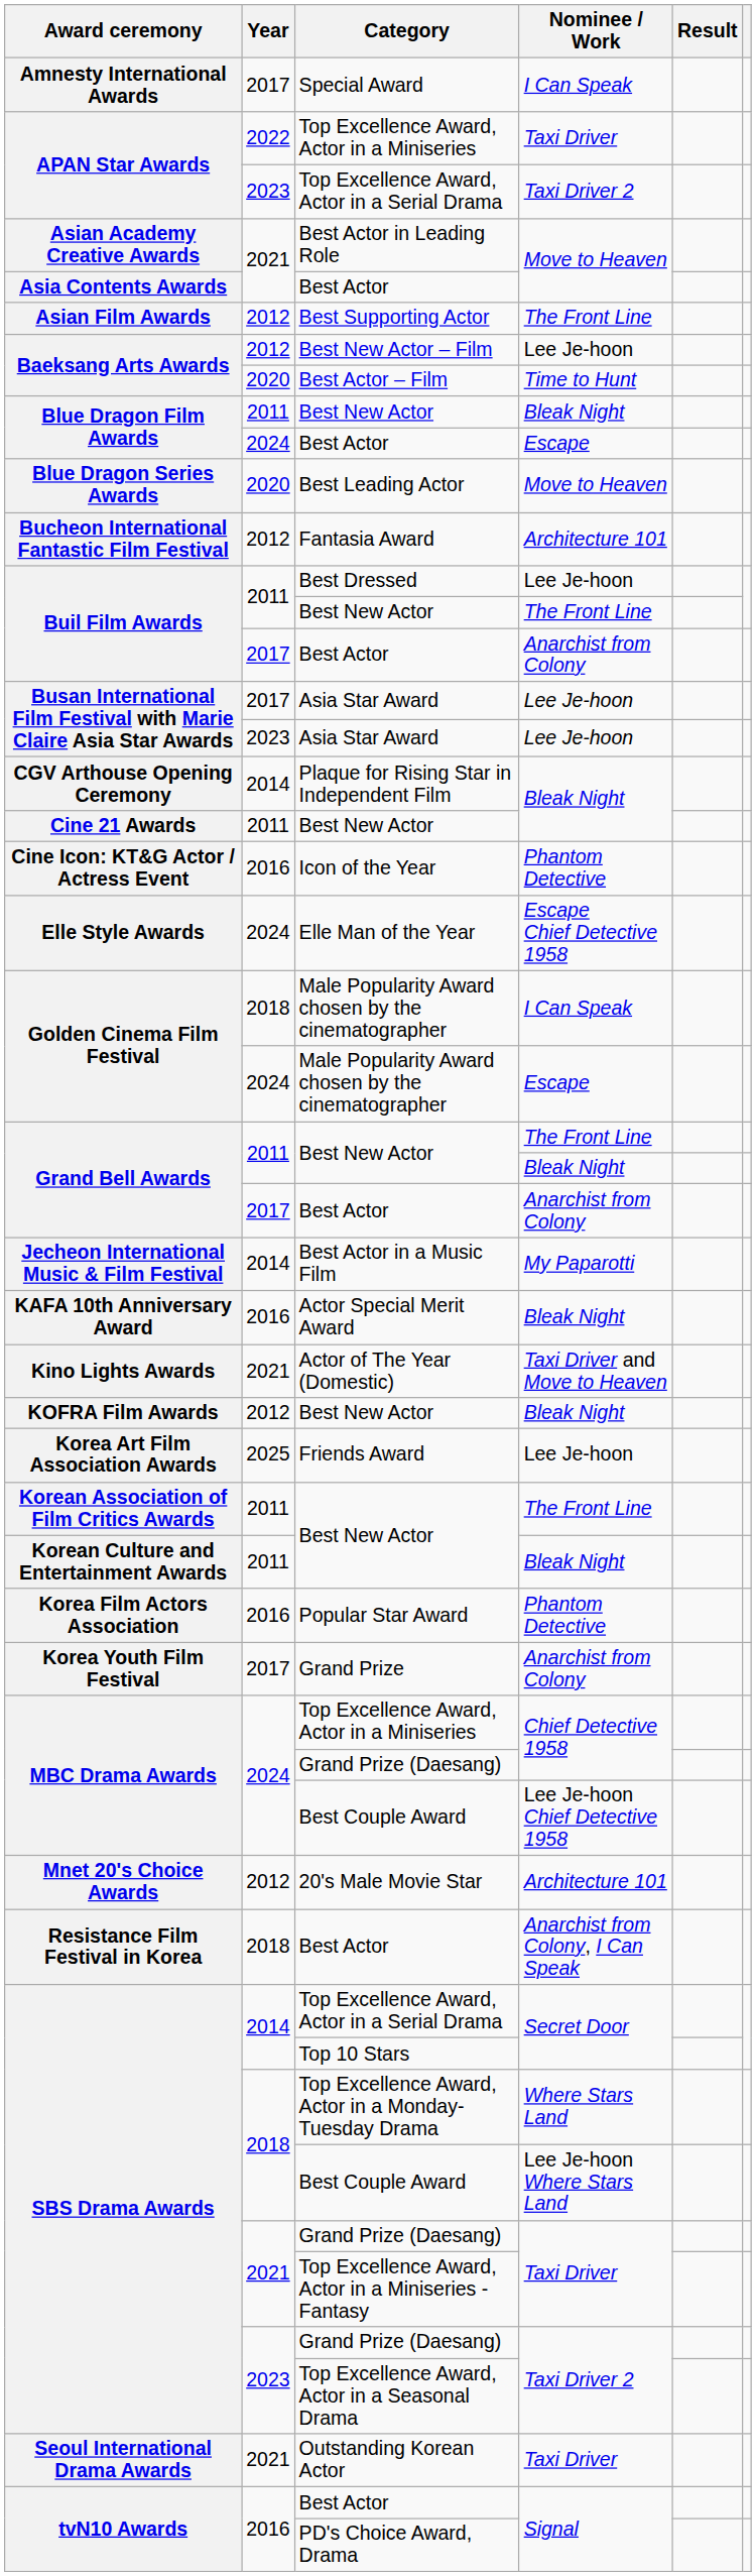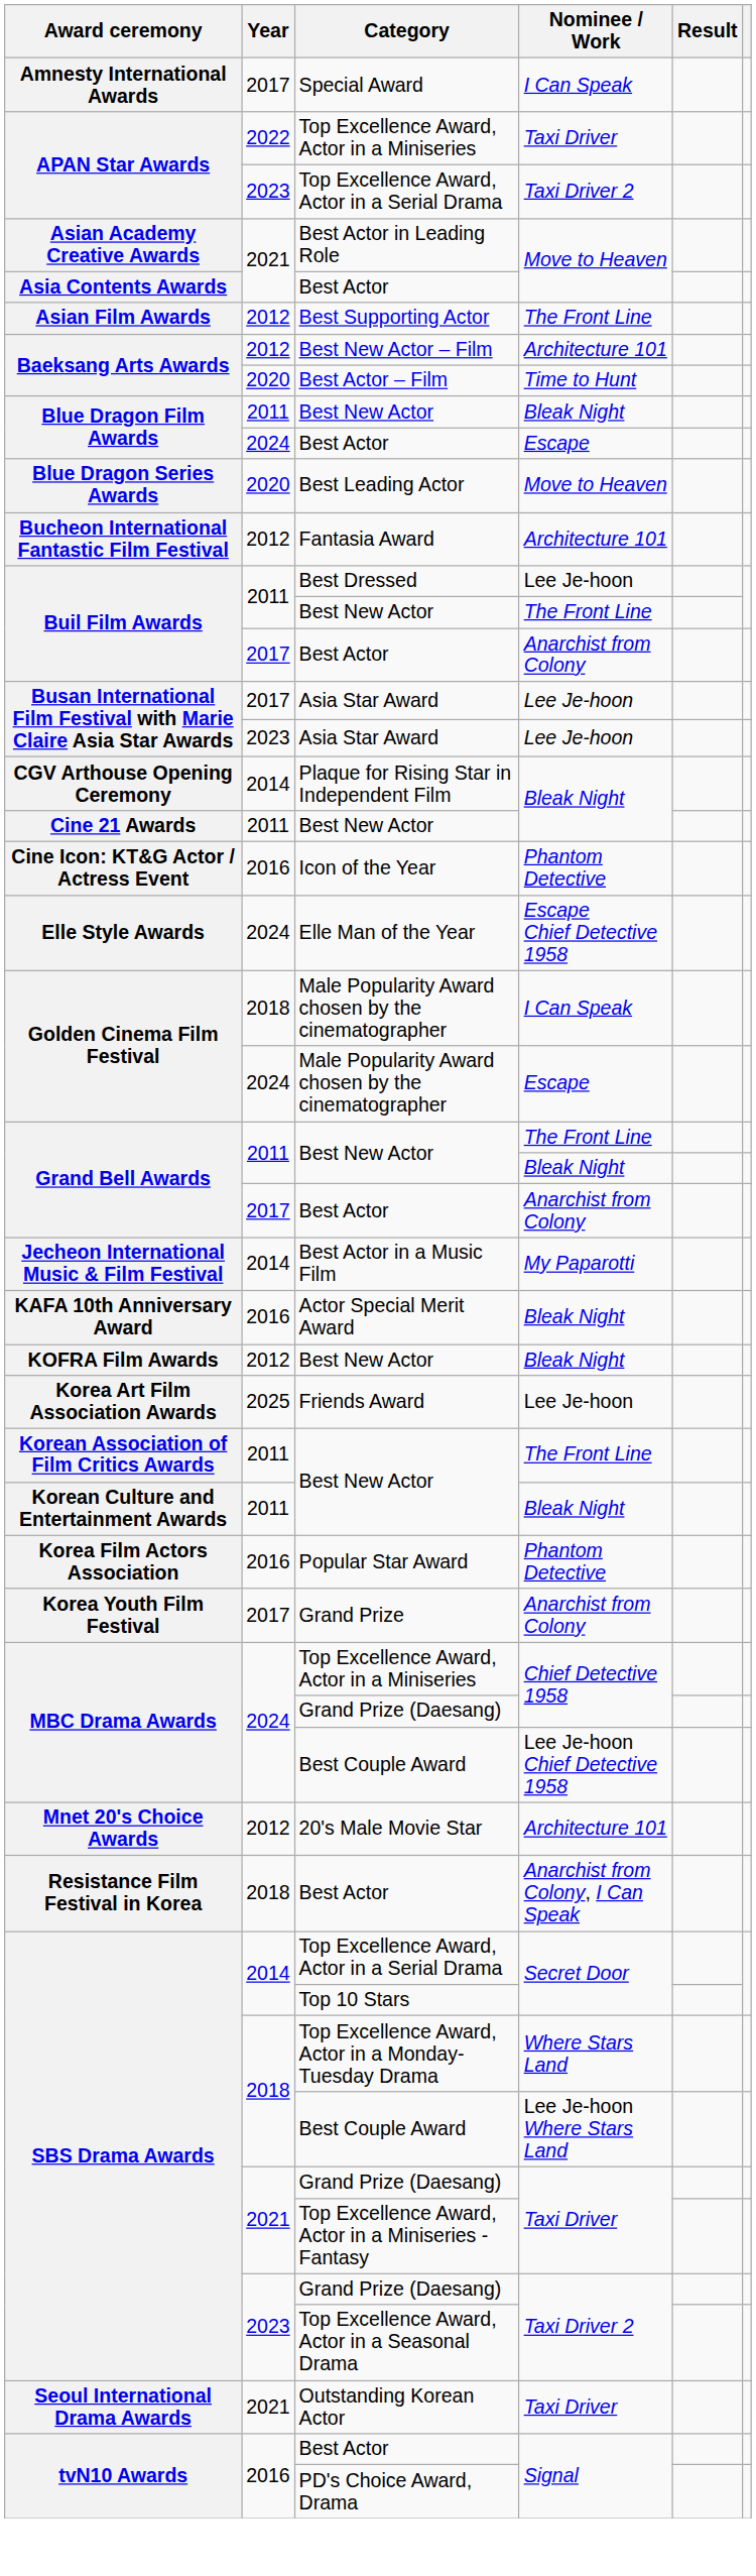 <table class="wikitable plainrowheaders sortable">
 <tr>
 <th scope="col">Award ceremony</th>
 <th scope="col">Year</th>
 <th scope="col">Category</th>
 <th scope="col">Nominee / Work</th>
 <th scope="col">Result</th>
 <th scope="col" class="unsortable"></th>
 </tr>
 <tr>
 <th scope="row">Amnesty International Awards</th>
 <td style="text-align:center">2017</td>
 <td>Special Award</td>
 <td><em><a href='#'>I Can Speak</a></em></td>
 <td></td>
 <td style="text-align:center"></td>
 </tr>
 <tr>
 <th rowspan="2" scope="row"><a href='#'>APAN Star Awards</a></th>
 <td style="text-align:center"><a href='#'>2022</a></td>
 <td>Top Excellence Award, Actor in a Miniseries</td>
 <td><em><a href='#'>Taxi Driver</a></em></td>
 <td></td>
 <td style="text-align:center"></td>
 </tr>
 <tr>
 <td style="text-align:center"><a href='#'>2023</a></td>
 <td>Top Excellence Award, Actor in a Serial Drama</td>
 <td><a href='#'><em>Taxi Driver 2</em></a></td>
 <td></td>
 <td style="text-align:center"></td>
 </tr>
 <tr>
 <th scope="row"><a href='#'>Asian Academy Creative Awards</a></th>
 <td rowspan="2" style="text-align:center">2021</td>
 <td>Best Actor in Leading Role</td>
 <td rowspan="2"><em><a href='#'>Move to Heaven</a></em></td>
 <td></td>
 <td style="text-align:center"></td>
 </tr>
 <tr>
 <th scope="row"><a href='#'>Asia Contents Awards</a></th>
 <td>Best Actor</td>
 <td></td>
 <td style="text-align:center"></td>
 </tr>
 <tr>
 <th scope="row"><a href='#'>Asian Film Awards</a></th>
 <td style="text-align:center"><a href='#'>2012</a></td>
 <td><a href='#'>Best Supporting Actor</a></td>
 <td><em><a href='#'>The Front Line</a></em></td>
 <td></td>
 <td style="text-align:center"></td>
 </tr>
 <tr>
 <th scope="row"  rowspan="2"><a href='#'>Baeksang Arts Awards</a></th>
 <td style="text-align:center"><a href='#'>2012</a></td>
 <td><a href='#'>Best New Actor – Film</a></td>
-<td>Lee Je-hoon</td>
+<td><em><a href='#'>Architecture 101</a></em></td>
 <td></td>
 <td style="text-align:center"></td>
 </tr>
 <tr>
 <td style="text-align:center"><a href='#'>2020</a></td>
 <td><a href='#'>Best Actor – Film</a></td>
 <td><em><a href='#'>Time to Hunt</a></em></td>
 <td></td>
 <td style="text-align:center"></td>
 </tr>
 <tr>
 <th scope="row" rowspan="2"><a href='#'>Blue Dragon Film Awards</a></th>
 <td style="text-align:center"><a href='#'>2011</a></td>
 <td><a href='#'>Best New Actor</a></td>
 <td><em><a href='#'>Bleak Night</a></em></td>
 <td></td>
 <td style="text-align:center"></td>
 </tr>
 <tr>
 <td style="text-align:center"><a href='#'>2024</a></td>
 <td>Best Actor</td>
 <td><a href='#'><em>Escape</em></a></td>
 <td></td>
 <td style="text-align:center"></td>
 </tr>
 <tr>
 <th scope="row"><a href='#'>Blue Dragon Series Awards</a></th>
 <td style="text-align:center"><a href='#'>2020</a></td>
 <td>Best Leading Actor</td>
 <td><em><a href='#'>Move to Heaven</a></em></td>
 <td></td>
 <td style="text-align:center"></td>
 </tr>
 <tr>
 <th scope="row"><a href='#'>Bucheon International Fantastic Film Festival</a></th>
 <td style="text-align:center">2012</td>
 <td>Fantasia Award</td>
 <td><em><a href='#'>Architecture 101</a></em></td>
 <td></td>
 <td style="text-align:center"></td>
 </tr>
 <tr>
 <th scope="row" rowspan="3"><a href='#'>Buil Film Awards</a></th>
 <td rowspan="2" style="text-align:center">2011</td>
 <td>Best Dressed</td>
 <td>Lee Je-hoon</td>
 <td></td>
 <td rowspan="2" style="text-align:center"></td>
 </tr>
 <tr>
 <td>Best New Actor</td>
 <td><em><a href='#'>The Front Line</a></em></td>
 <td></td>
 </tr>
 <tr>
 <td style="text-align:center"><a href='#'>2017</a></td>
 <td>Best Actor</td>
 <td><em><a href='#'>Anarchist from Colony</a></em></td>
 <td></td>
 <td style="text-align:center"></td>
 </tr>
 <tr>
 <th scope="row" rowspan="2"><a href='#'>Busan International Film Festival</a> with <a href='#'>Marie Claire</a> Asia Star Awards</th>
 <td style="text-align:center">2017</td>
 <td>Asia Star Award</td>
 <td><em>Lee Je-hoon</em></td>
 <td></td>
 <td style="text-align:center"></td>
 </tr>
 <tr>
 <td style="text-align:center">2023</td>
 <td>Asia Star Award</td>
 <td><em>Lee Je-hoon</em></td>
 <td></td>
 <td style="text-align:center"></td>
 </tr>
 <tr>
 <th scope="row">CGV Arthouse Opening Ceremony</th>
 <td style="text-align:center">2014</td>
 <td>Plaque for Rising Star in Independent Film</td>
 <td rowspan="2"><em><a href='#'>Bleak Night</a></em></td>
 <td></td>
 <td style="text-align:center"></td>
 </tr>
 <tr>
 <th scope="row"><a href='#'>Cine 21</a> Awards</th>
 <td style="text-align:center">2011</td>
 <td>Best New Actor</td>
 <td></td>
 <td style="text-align:center"></td>
 </tr>
 <tr>
 <th scope="row">Cine Icon: KT&G Actor / Actress Event</th>
 <td style="text-align:center">2016</td>
 <td>Icon of the Year</td>
 <td><em><a href='#'>Phantom Detective</a></em></td>
 <td></td>
 <td style="text-align:center"></td>
 </tr>
 <tr>
 <th scope="row">Elle Style Awards</th>
 <td style="text-align:center">2024</td>
 <td>Elle Man of the Year</td>
 <td><em><a href='#'>Escape</a></em><br><em><a href='#'>Chief Detective 1958</a></em></td>
 <td></td>
 <td style="text-align:center"></td>
 </tr>
 <tr>
 <th scope="row" rowspan="2">Golden Cinema Film Festival</th>
 <td style="text-align:center">2018</td>
 <td>Male Popularity Award chosen by the cinematographer</td>
 <td><em><a href='#'>I Can Speak</a></em></td>
 <td></td>
 <td style="text-align:center"></td>
 </tr>
 <tr>
 <td style="text-align:center">2024</td>
 <td>Male Popularity Award chosen by the cinematographer</td>
 <td><a href='#'><em>Escape</em></a></td>
 <td></td>
 <td style="text-align:center"></td>
 </tr>
 <tr>
 <th scope="row" rowspan="3"><a href='#'>Grand Bell Awards</a></th>
 <td rowspan="2" style="text-align:center"><a href='#'>2011</a></td>
 <td rowspan="2">Best New Actor</td>
 <td><em><a href='#'>The Front Line</a></em></td>
 <td></td>
 <td style="text-align:center"></td>
 </tr>
 <tr>
 <td><em><a href='#'>Bleak Night</a></em></td>
 <td></td>
 <td style="text-align:center"></td>
 </tr>
 <tr>
 <td style="text-align:center"><a href='#'>2017</a></td>
 <td>Best Actor</td>
 <td><em><a href='#'>Anarchist from Colony</a></em></td>
 <td></td>
 <td style="text-align:center"></td>
 </tr>
 <tr>
 <th scope="row"><a href='#'>Jecheon International Music & Film Festival</a></th>
 <td style="text-align:center">2014</td>
 <td>Best Actor in a Music Film</td>
 <td><em><a href='#'>My Paparotti</a></em></td>
 <td></td>
 <td style="text-align:center"></td>
 </tr>
 <tr>
 <th scope="row">KAFA 10th Anniversary Award</th>
 <td style="text-align:center">2016</td>
 <td>Actor Special Merit Award</td>
 <td><em><a href='#'>Bleak Night</a></em></td>
 <td></td>
 <td style="text-align:center"></td>
 </tr>
 <tr>
-<th scope="row">Kino Lights Awards</th>
-<td style="text-align:center">2021</td>
-<td>Actor of The Year (Domestic)</td>
-<td><em><a href='#'>Taxi Driver</a></em> and <em><a href='#'>Move to Heaven</a></em></td>
-<td></td>
-<td style="text-align:center"></td>
-</tr>
-<tr>
 <th scope="row">KOFRA Film Awards</th>
 <td style="text-align:center">2012</td>
 <td>Best New Actor</td>
 <td><em><a href='#'>Bleak Night</a></em></td>
 <td></td>
 <td style="text-align:center"></td>
 </tr>
 <tr>
 <th scope="row">Korea Art Film Association Awards</th>
 <td style="text-align:center">2025</td>
 <td>Friends Award</td>
 <td>Lee Je-hoon</td>
 <td></td>
 <td style="text-align:center"></td>
 </tr>
 <tr>
 <th scope="row"><a href='#'>Korean Association of Film Critics Awards</a></th>
 <td style="text-align:center">2011</td>
 <td rowspan="2">Best New Actor</td>
 <td><em><a href='#'>The Front Line</a></em></td>
 <td></td>
 <td style="text-align:center"></td>
 </tr>
 <tr>
 <th scope="row">Korean Culture and Entertainment Awards</th>
 <td style="text-align:center">2011</td>
 <td><em><a href='#'>Bleak Night</a></em></td>
 <td></td>
 <td style="text-align:center"></td>
 </tr>
 <tr>
 <th scope="row">Korea Film Actors Association</th>
 <td style="text-align:center">2016</td>
 <td>Popular Star Award</td>
 <td><em><a href='#'>Phantom Detective</a></em></td>
 <td></td>
 <td style="text-align:center"></td>
 </tr>
 <tr>
 <th scope="row">Korea Youth Film Festival</th>
 <td style="text-align:center">2017</td>
 <td>Grand Prize</td>
 <td><em><a href='#'>Anarchist from Colony</a></em></td>
 <td></td>
 <td style="text-align:center"></td>
 </tr>
 <tr>
 <th scope="row" rowspan="3"><a href='#'>MBC Drama Awards</a></th>
 <td rowspan="3" style="text-align:center"><a href='#'>2024</a></td>
 <td>Top Excellence Award, Actor in a Miniseries</td>
 <td rowspan="2"><em><a href='#'>Chief Detective 1958</a></em></td>
 <td></td>
 <td style="text-align:center"></td>
 </tr>
 <tr>
 <td>Grand Prize (Daesang)</td>
 <td></td>
 <td style="text-align:center"></td>
 </tr>
 <tr>
 <td>Best Couple Award</td>
 <td>Lee Je-hoon <br><em><a href='#'>Chief Detective 1958</a></em></td>
 <td></td>
 <td style="text-align:center"></td>
 </tr>
 <tr>
 <th scope="row"><a href='#'>Mnet 20's Choice Awards</a></th>
 <td style="text-align:center">2012</td>
 <td>20's Male Movie Star</td>
 <td><em><a href='#'>Architecture 101</a></em></td>
 <td></td>
 <td style="text-align:center"></td>
 </tr>
 <tr>
 <th scope="row">Resistance Film Festival in Korea</th>
 <td style="text-align:center">2018</td>
 <td>Best Actor</td>
 <td><em><a href='#'>Anarchist from Colony</a></em>, <em><a href='#'>I Can Speak</a></em></td>
 <td></td>
 <td style="text-align:center"></td>
 </tr>
 <tr>
 <th scope="row"  rowspan="8"><a href='#'>SBS Drama Awards</a></th>
 <td rowspan="2" style="text-align:center"><a href='#'>2014</a></td>
 <td>Top Excellence Award, Actor in a Serial Drama</td>
 <td rowspan="2"><em><a href='#'>Secret Door</a></em></td>
 <td></td>
 <td rowspan="2" style="text-align:center"></td>
 </tr>
 <tr>
 <td>Top 10 Stars</td>
 <td></td>
 </tr>
 <tr>
 <td rowspan="2" style="text-align:center"><a href='#'>2018</a></td>
 <td>Top Excellence Award, Actor in a Monday-Tuesday Drama</td>
 <td><em><a href='#'>Where Stars Land</a></em></td>
 <td></td>
 <td style="text-align:center"></td>
 </tr>
 <tr>
 <td>Best Couple Award</td>
 <td>Lee Je-hoon <br> <em><a href='#'>Where Stars Land</a></em></td>
 <td></td>
 <td style="text-align:center"></td>
 </tr>
 <tr>
 <td rowspan="2" style="text-align:center"><a href='#'>2021</a></td>
 <td>Grand Prize (Daesang)</td>
 <td rowspan="2"><em><a href='#'>Taxi Driver</a></em></td>
 <td></td>
 <td style="text-align:center"></td>
 </tr>
 <tr>
 <td>Top Excellence Award, Actor in a Miniseries - Fantasy</td>
 <td></td>
 <td style="text-align:center"></td>
 </tr>
 <tr>
 <td rowspan="2" style="text-align:center"><a href='#'>2023</a></td>
 <td>Grand Prize (Daesang)</td>
 <td rowspan="2"><em><a href='#'>Taxi Driver 2</a></em></td>
 <td></td>
 <td style="text-align:center"></td>
 </tr>
 <tr>
 <td>Top Excellence Award, Actor in a Seasonal Drama</td>
 <td></td>
 <td style="text-align:center"></td>
 </tr>
 <tr>
 <th scope="row"><a href='#'>Seoul International Drama Awards</a></th>
 <td style="text-align:center">2021</td>
 <td>Outstanding Korean Actor</td>
 <td><em><a href='#'>Taxi Driver</a></em></td>
 <td></td>
 <td style="text-align:center"></td>
 </tr>
 <tr>
 <th scope="row" rowspan="2"><a href='#'>tvN10 Awards</a></th>
 <td rowspan="2" style="text-align:center">2016</td>
 <td>Best Actor</td>
 <td rowspan="2"><em><a href='#'>Signal</a></em></td>
 <td></td>
 <td style="text-align:center"></td>
 </tr>
 <tr>
 <td>PD's Choice Award, Drama</td>
 <td></td>
 <td style="text-align:center"></td>
 </tr>
 </table>
